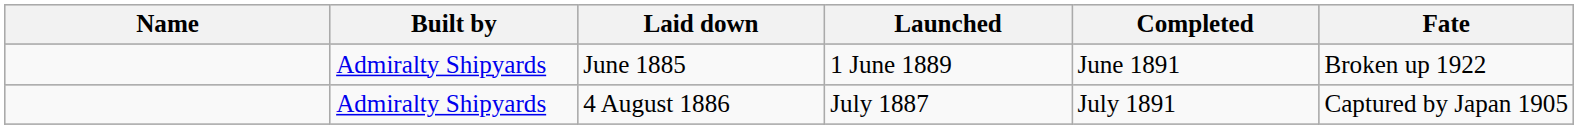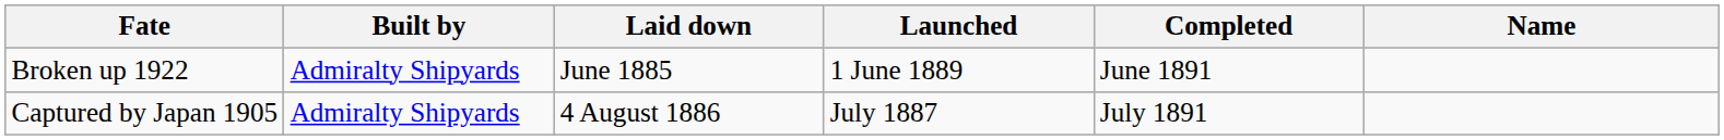 <table class="wikitable">
 <tr>
-<th width="200">Name</th>
+<th>Fate</th>
 <th width="150">Built by</th>
 <th width="150">Laid down</th>
 <th width="150">Launched</th>
 <th width="150">Completed</th>
-<th>Fate</th>
+<th width="200">Name</th>
 </tr>
 <tr>
-<td></td>
+<td>Broken up 1922</td>
 <td><a href='#'>Admiralty Shipyards</a></td>
 <td>June 1885</td>
 <td>1 June 1889</td>
 <td>June 1891</td>
-<td>Broken up 1922</td>
+<td></td>
 </tr>
 <tr>
-<td></td>
+<td>Captured by Japan 1905</td>
 <td><a href='#'>Admiralty Shipyards</a></td>
 <td>4 August 1886</td>
 <td>July 1887</td>
 <td>July 1891</td>
-<td>Captured by Japan 1905</td>
+<td></td>
 </tr>
 </table>
